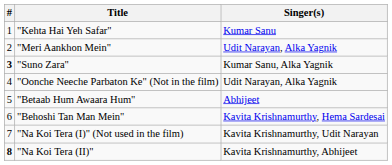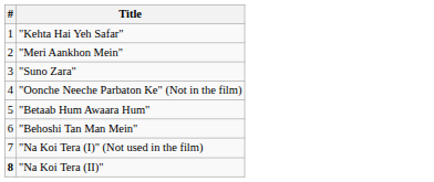 <table class="wikitable sortable" style="font-size:95%;">
 <tr>
 <th>#</th>
 <th>Title</th>
-<th>Singer(s)</th>
 </tr>
 <tr>
 <td>1</td>
 <td>"Kehta Hai Yeh Safar"</td>
-<td><a href='#'>Kumar Sanu</a></td>
 </tr>
 <tr>
 <td>2</td>
 <td>"Meri Aankhon Mein"</td>
-<td><a href='#'>Udit Narayan</a>, <a href='#'>Alka Yagnik</a></td>
 </tr>
 <tr>
-<td><strong>3</strong></td>
+<td>3</td>
 <td>"Suno Zara"</td>
-<td>Kumar Sanu, Alka Yagnik</td>
 </tr>
 <tr>
 <td>4</td>
 <td>"Oonche Neeche Parbaton Ke" (Not in the film)</td>
-<td>Udit Narayan, Alka Yagnik</td>
 </tr>
 <tr>
 <td>5</td>
 <td>"Betaab Hum Awaara Hum"</td>
-<td><a href='#'>Abhijeet</a></td>
 </tr>
 <tr>
 <td>6</td>
 <td>"Behoshi Tan Man Mein"</td>
-<td><a href='#'>Kavita Krishnamurthy</a>, <a href='#'>Hema Sardesai</a></td>
 </tr>
 <tr>
 <td>7</td>
 <td>"Na Koi Tera (I)" (Not used in the film)</td>
-<td>Kavita Krishnamurthy, Udit Narayan</td>
 </tr>
 <tr>
 <td><strong>8</strong></td>
 <td>"Na Koi Tera (II)"</td>
-<td>Kavita Krishnamurthy, Abhijeet</td>
 </tr>
 </table>
